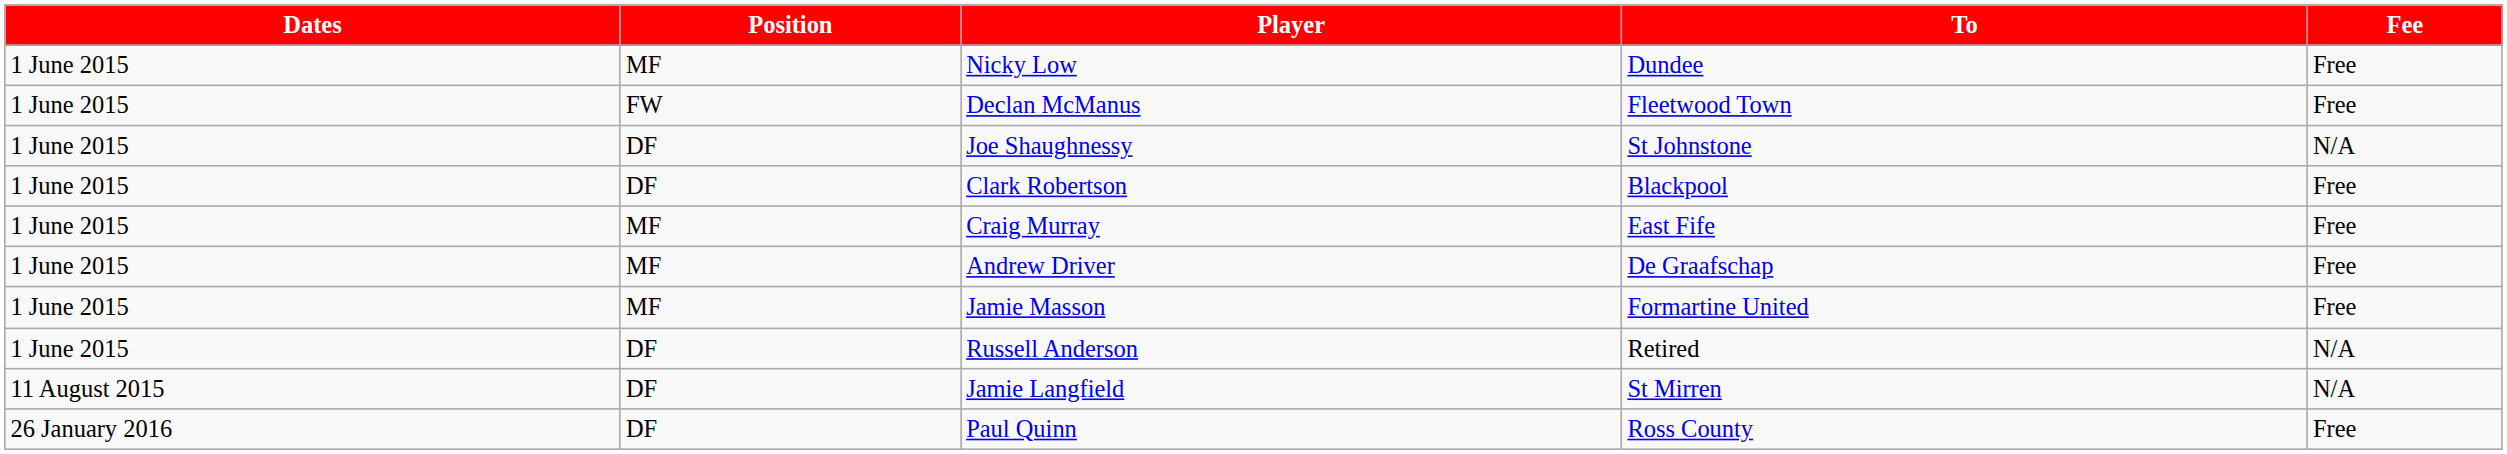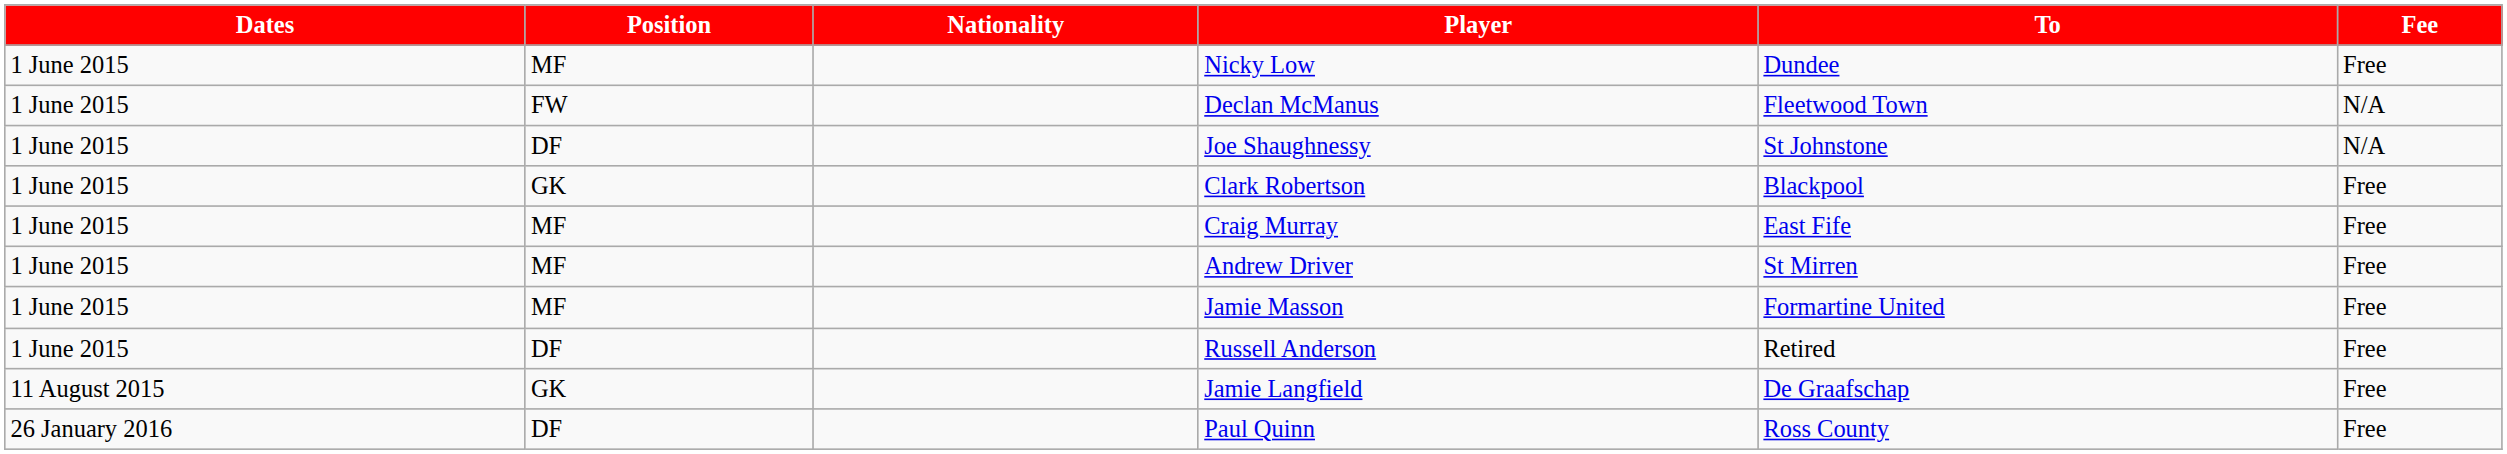 <table class="wikitable" style="text-align:center; font-size:95%;width:98%; text-align:left">
 <tr>
 <th style="background:#FF0000; color:#FFFFFF;" scope="col">Dates</th>
 <th style="background:#FF0000; color:#FFFFFF;" scope="col">Position</th>
+<th style="background:#FF0000; color:#FFFFFF;" scope="col">Nationality</th>
 <th style="background:#FF0000; color:#FFFFFF;" scope="col">Player</th>
 <th style="background:#FF0000; color:#FFFFFF;" scope="col">To</th>
 <th style="background:#FF0000; color:#FFFFFF;" scope="col">Fee</th>
 </tr>
 <tr>
 <td>1 June 2015</td>
 <td>MF</td>
+<td></td>
 <td><a href='#'>Nicky Low</a></td>
 <td> <a href='#'>Dundee</a></td>
 <td>Free</td>
 </tr>
 <tr>
 <td>1 June 2015</td>
 <td>FW</td>
+<td></td>
 <td><a href='#'>Declan McManus</a></td>
 <td> <a href='#'>Fleetwood Town</a></td>
-<td>Free</td>
+<td>N/A</td>
 </tr>
 <tr>
 <td>1 June 2015</td>
 <td>DF</td>
+<td></td>
 <td><a href='#'>Joe Shaughnessy</a></td>
 <td> <a href='#'>St Johnstone</a></td>
 <td>N/A</td>
 </tr>
 <tr>
 <td>1 June 2015</td>
-<td>DF</td>
+<td>GK</td>
+<td></td>
 <td><a href='#'>Clark Robertson</a></td>
 <td> <a href='#'>Blackpool</a></td>
 <td>Free</td>
 </tr>
 <tr>
 <td>1 June 2015</td>
 <td>MF</td>
+<td></td>
 <td><a href='#'>Craig Murray</a></td>
 <td> <a href='#'>East Fife</a></td>
 <td>Free</td>
 </tr>
 <tr>
 <td>1 June 2015</td>
 <td>MF</td>
+<td></td>
 <td><a href='#'>Andrew Driver</a></td>
-<td> <a href='#'>De Graafschap</a></td>
+<td> <a href='#'>St Mirren</a></td>
 <td>Free</td>
 </tr>
 <tr>
 <td>1 June 2015</td>
 <td>MF</td>
+<td></td>
 <td><a href='#'>Jamie Masson</a></td>
 <td> <a href='#'>Formartine United</a></td>
 <td>Free</td>
 </tr>
 <tr>
 <td>1 June 2015</td>
 <td>DF</td>
+<td></td>
 <td><a href='#'>Russell Anderson</a></td>
 <td>Retired</td>
-<td>N/A</td>
+<td>Free</td>
 </tr>
 <tr>
 <td>11 August 2015</td>
-<td>DF</td>
+<td>GK</td>
+<td></td>
 <td><a href='#'>Jamie Langfield</a></td>
-<td> <a href='#'>St Mirren</a></td>
-<td>N/A</td>
+<td> <a href='#'>De Graafschap</a></td>
+<td>Free</td>
 </tr>
 <tr>
 <td>26 January 2016</td>
 <td>DF</td>
+<td></td>
 <td><a href='#'>Paul Quinn</a></td>
 <td> <a href='#'>Ross County</a></td>
 <td>Free</td>
 </tr>
 </table>
